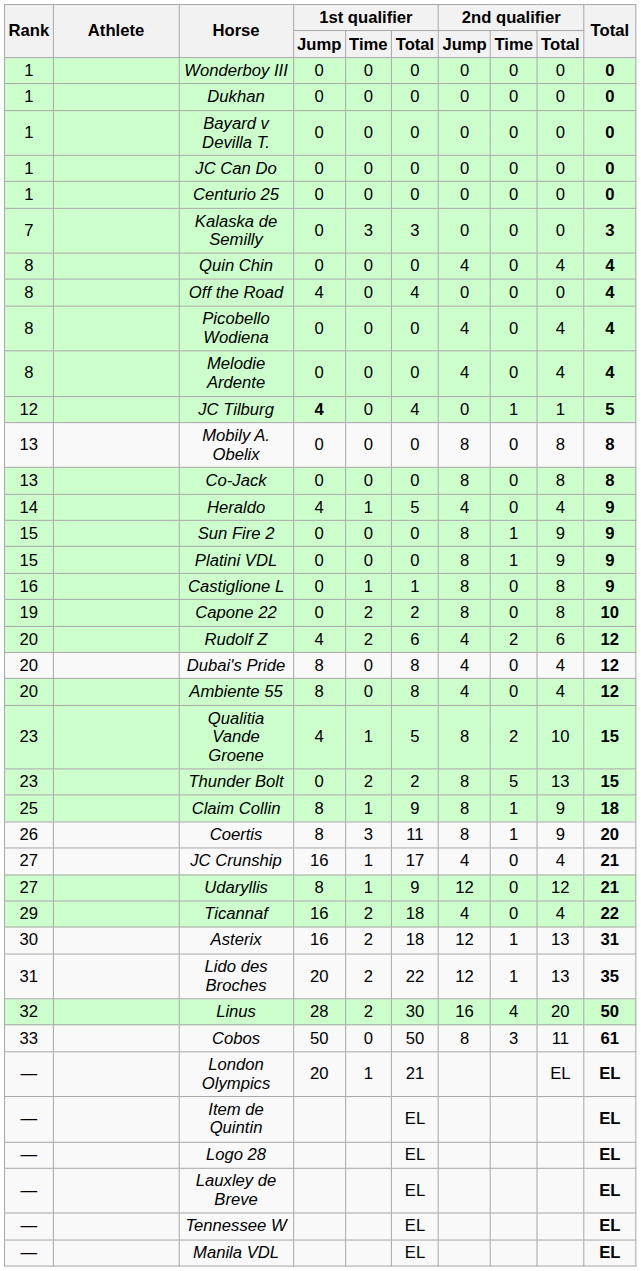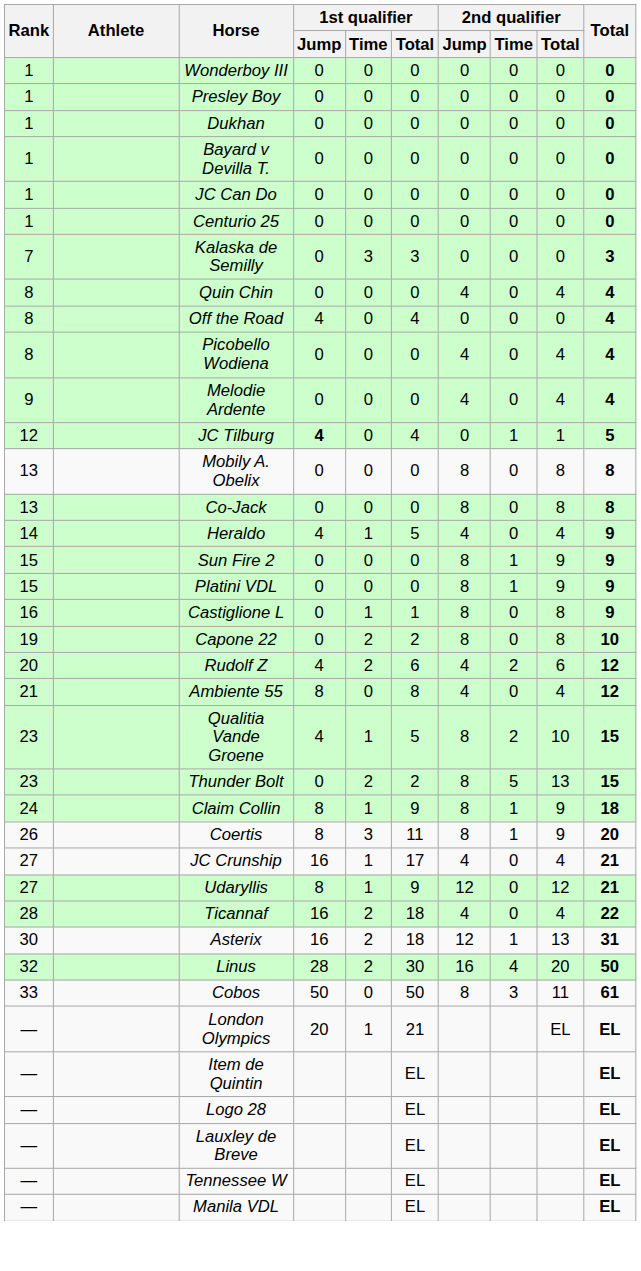 <table class="wikitable" style="text-align:center">
 <tr>
 <th rowspan=2 width=40>Rank</th>
 <th rowspan=2 width=250>Athlete</th>
 <th rowspan=2 width=150>Horse</th>
 <th colspan=3>1st qualifier</th>
 <th colspan=3>2nd qualifier</th>
 <th rowspan=2 width=55>Total</th>
 </tr>
 <tr>
 <th width=35>Jump</th>
 <th width=35>Time</th>
 <th width=40>Total</th>
 <th width=35>Jump</th>
 <th width=35>Time</th>
 <th width=40>Total</th>
 </tr>
 <tr bgcolor="ccffcc">
 <td>1</td>
 <td align=left></td>
 <td><em>Wonderboy III</em></td>
+<td>0</td>
+<td>0</td>
+<td>0</td>
+<td>0</td>
+<td>0</td>
+<td>0</td>
+<td><strong>0</strong></td>
+</tr>
+<tr bgcolor="ccffcc">
+<td>1</td>
+<td align=left></td>
+<td><em>Presley Boy</em></td>
 <td>0</td>
 <td>0</td>
 <td>0</td>
 <td>0</td>
 <td>0</td>
 <td>0</td>
 <td><strong>0</strong></td>
 </tr>
 <tr bgcolor="ccffcc">
 <td>1</td>
 <td align=left></td>
 <td><em>Dukhan</em></td>
 <td>0</td>
 <td>0</td>
 <td>0</td>
 <td>0</td>
 <td>0</td>
 <td>0</td>
 <td><strong>0</strong></td>
 </tr>
 <tr bgcolor="ccffcc">
 <td>1</td>
 <td align=left></td>
 <td><em>Bayard v Devilla T.</em></td>
 <td>0</td>
 <td>0</td>
 <td>0</td>
 <td>0</td>
 <td>0</td>
 <td>0</td>
 <td><strong>0</strong></td>
 </tr>
 <tr bgcolor="ccffcc">
 <td>1</td>
 <td align=left></td>
 <td><em>JC Can Do</em></td>
 <td>0</td>
 <td>0</td>
 <td>0</td>
 <td>0</td>
 <td>0</td>
 <td>0</td>
 <td><strong>0</strong></td>
 </tr>
 <tr bgcolor="ccffcc">
 <td>1</td>
 <td align=left></td>
 <td><em>Centurio 25</em></td>
 <td>0</td>
 <td>0</td>
 <td>0</td>
 <td>0</td>
 <td>0</td>
 <td>0</td>
 <td><strong>0</strong></td>
 </tr>
 <tr bgcolor="ccffcc">
 <td>7</td>
 <td align=left></td>
 <td><em>Kalaska de Semilly</em></td>
 <td>0</td>
 <td>3</td>
 <td>3</td>
 <td>0</td>
 <td>0</td>
 <td>0</td>
 <td><strong>3</strong></td>
 </tr>
 <tr bgcolor="ccffcc">
 <td>8</td>
 <td align=left></td>
 <td><em>Quin Chin</em></td>
 <td>0</td>
 <td>0</td>
 <td>0</td>
 <td>4</td>
 <td>0</td>
 <td>4</td>
 <td><strong>4</strong></td>
 </tr>
 <tr bgcolor="ccffcc">
 <td>8</td>
 <td align=left></td>
 <td><em>Off the Road</em></td>
 <td>4</td>
 <td>0</td>
 <td>4</td>
 <td>0</td>
 <td>0</td>
 <td>0</td>
 <td><strong>4</strong></td>
 </tr>
 <tr bgcolor="ccffcc">
 <td>8</td>
 <td align=left></td>
 <td><em>Picobello Wodiena</em></td>
 <td>0</td>
 <td>0</td>
 <td>0</td>
 <td>4</td>
 <td>0</td>
 <td>4</td>
 <td><strong>4</strong></td>
 </tr>
 <tr bgcolor="ccffcc">
-<td>8</td>
+<td>9</td>
 <td align=left></td>
 <td><em>Melodie Ardente</em></td>
 <td>0</td>
 <td>0</td>
 <td>0</td>
 <td>4</td>
 <td>0</td>
 <td>4</td>
 <td><strong>4</strong></td>
 </tr>
 <tr bgcolor="ccffcc">
 <td>12</td>
 <td align=left></td>
 <td><em>JC Tilburg</em></td>
 <td><strong>4</strong></td>
 <td>0</td>
 <td>4</td>
 <td>0</td>
 <td>1</td>
 <td>1</td>
 <td><strong>5</strong></td>
 </tr>
 <tr>
 <td>13</td>
 <td align=left></td>
 <td><em>Mobily A. Obelix</em></td>
 <td>0</td>
 <td>0</td>
 <td>0</td>
 <td>8</td>
 <td>0</td>
 <td>8</td>
 <td><strong>8</strong></td>
 </tr>
 <tr bgcolor="ccffcc">
 <td>13</td>
 <td align=left></td>
 <td><em>Co-Jack</em></td>
 <td>0</td>
 <td>0</td>
 <td>0</td>
 <td>8</td>
 <td>0</td>
 <td>8</td>
 <td><strong>8</strong></td>
 </tr>
 <tr bgcolor="ccffcc">
 <td>14</td>
 <td align=left></td>
 <td><em>Heraldo</em></td>
 <td>4</td>
 <td>1</td>
 <td>5</td>
 <td>4</td>
 <td>0</td>
 <td>4</td>
 <td><strong>9</strong></td>
 </tr>
 <tr bgcolor="ccffcc">
 <td>15</td>
 <td align=left></td>
 <td><em>Sun Fire 2</em></td>
 <td>0</td>
 <td>0</td>
 <td>0</td>
 <td>8</td>
 <td>1</td>
 <td>9</td>
 <td><strong>9</strong></td>
 </tr>
 <tr bgcolor="ccffcc">
 <td>15</td>
 <td align=left></td>
 <td><em>Platini VDL</em></td>
 <td>0</td>
 <td>0</td>
 <td>0</td>
 <td>8</td>
 <td>1</td>
 <td>9</td>
 <td><strong>9</strong></td>
 </tr>
 <tr bgcolor="ccffcc">
 <td>16</td>
 <td align=left></td>
 <td><em>Castiglione L</em></td>
 <td>0</td>
 <td>1</td>
 <td>1</td>
 <td>8</td>
 <td>0</td>
 <td>8</td>
 <td><strong>9</strong></td>
 </tr>
 <tr bgcolor="ccffcc">
 <td>19</td>
 <td align=left></td>
 <td><em>Capone 22</em></td>
 <td>0</td>
 <td>2</td>
 <td>2</td>
 <td>8</td>
 <td>0</td>
 <td>8</td>
 <td><strong>10</strong></td>
 </tr>
 <tr bgcolor="ccffcc">
 <td>20</td>
 <td align=left></td>
 <td><em>Rudolf Z</em></td>
 <td>4</td>
 <td>2</td>
 <td>6</td>
 <td>4</td>
 <td>2</td>
 <td>6</td>
 <td><strong>12</strong></td>
 </tr>
-<tr>
-<td>20</td>
-<td align=left></td>
-<td><em>Dubai's Pride</em></td>
-<td>8</td>
-<td>0</td>
-<td>8</td>
-<td>4</td>
-<td>0</td>
-<td>4</td>
-<td><strong>12</strong></td>
-</tr>
 <tr bgcolor="ccffcc">
-<td>20</td>
+<td>21</td>
 <td align=left></td>
 <td><em>Ambiente 55</em></td>
 <td>8</td>
 <td>0</td>
 <td>8</td>
 <td>4</td>
 <td>0</td>
 <td>4</td>
 <td><strong>12</strong></td>
 </tr>
 <tr bgcolor="ccffcc">
 <td>23</td>
 <td align=left></td>
 <td><em>Qualitia Vande Groene</em></td>
 <td>4</td>
 <td>1</td>
 <td>5</td>
 <td>8</td>
 <td>2</td>
 <td>10</td>
 <td><strong>15</strong></td>
 </tr>
 <tr bgcolor="ccffcc">
 <td>23</td>
 <td align=left></td>
 <td><em>Thunder Bolt</em></td>
 <td>0</td>
 <td>2</td>
 <td>2</td>
 <td>8</td>
 <td>5</td>
 <td>13</td>
 <td><strong>15</strong></td>
 </tr>
 <tr bgcolor="ccffcc">
-<td>25</td>
+<td>24</td>
 <td align=left></td>
 <td><em>Claim Collin</em></td>
 <td>8</td>
 <td>1</td>
 <td>9</td>
 <td>8</td>
 <td>1</td>
 <td>9</td>
 <td><strong>18</strong></td>
 </tr>
 <tr>
 <td>26</td>
 <td align=left></td>
 <td><em>Coertis</em></td>
 <td>8</td>
 <td>3</td>
 <td>11</td>
 <td>8</td>
 <td>1</td>
 <td>9</td>
 <td><strong>20</strong></td>
 </tr>
 <tr>
 <td>27</td>
 <td align=left></td>
 <td><em>JC Crunship</em></td>
 <td>16</td>
 <td>1</td>
 <td>17</td>
 <td>4</td>
 <td>0</td>
 <td>4</td>
 <td><strong>21</strong></td>
 </tr>
 <tr bgcolor="ccffcc">
 <td>27</td>
 <td align=left></td>
 <td><em>Udaryllis</em></td>
 <td>8</td>
 <td>1</td>
 <td>9</td>
 <td>12</td>
 <td>0</td>
 <td>12</td>
 <td><strong>21</strong></td>
 </tr>
 <tr bgcolor="ccffcc">
-<td>29</td>
+<td>28</td>
 <td align=left></td>
 <td><em>Ticannaf</em></td>
 <td>16</td>
 <td>2</td>
 <td>18</td>
 <td>4</td>
 <td>0</td>
 <td>4</td>
 <td><strong>22</strong></td>
 </tr>
 <tr>
 <td>30</td>
 <td align=left></td>
 <td><em>Asterix</em></td>
 <td>16</td>
 <td>2</td>
 <td>18</td>
 <td>12</td>
 <td>1</td>
 <td>13</td>
 <td><strong>31</strong></td>
-</tr>
-<tr>
-<td>31</td>
-<td align=left></td>
-<td><em>Lido des Broches</em></td>
-<td>20</td>
-<td>2</td>
-<td>22</td>
-<td>12</td>
-<td>1</td>
-<td>13</td>
-<td><strong>35</strong></td>
 </tr>
 <tr bgcolor="ccffcc">
 <td>32</td>
 <td align=left></td>
 <td><em>Linus</em></td>
 <td>28</td>
 <td>2</td>
 <td>30</td>
 <td>16</td>
 <td>4</td>
 <td>20</td>
 <td><strong>50</strong></td>
 </tr>
 <tr>
 <td>33</td>
 <td align=left></td>
 <td><em>Cobos</em></td>
 <td>50</td>
 <td>0</td>
 <td>50</td>
 <td>8</td>
 <td>3</td>
 <td>11</td>
 <td><strong>61</strong></td>
 </tr>
 <tr>
 <td>—</td>
 <td align=left></td>
 <td><em>London Olympics</em></td>
 <td>20</td>
 <td>1</td>
 <td>21</td>
 <td></td>
 <td></td>
 <td>EL</td>
 <td><strong>EL</strong></td>
 </tr>
 <tr>
 <td>—</td>
 <td align=left></td>
 <td><em>Item de Quintin</em></td>
 <td></td>
 <td></td>
 <td>EL</td>
 <td></td>
 <td></td>
 <td></td>
 <td><strong>EL</strong></td>
 </tr>
 <tr>
 <td>—</td>
 <td align=left></td>
 <td><em>Logo 28</em></td>
 <td></td>
 <td></td>
 <td>EL</td>
 <td></td>
 <td></td>
 <td></td>
 <td><strong>EL</strong></td>
 </tr>
 <tr>
 <td>—</td>
 <td align=left></td>
 <td><em>Lauxley de Breve</em></td>
 <td></td>
 <td></td>
 <td>EL</td>
 <td></td>
 <td></td>
 <td></td>
 <td><strong>EL</strong></td>
 </tr>
 <tr>
 <td>—</td>
 <td align=left></td>
 <td><em>Tennessee W</em></td>
 <td></td>
 <td></td>
 <td>EL</td>
 <td></td>
 <td></td>
 <td></td>
 <td><strong>EL</strong></td>
 </tr>
 <tr>
 <td>—</td>
 <td align=left></td>
 <td><em>Manila VDL</em></td>
 <td></td>
 <td></td>
 <td>EL</td>
 <td></td>
 <td></td>
 <td></td>
 <td><strong>EL</strong></td>
 </tr>
 </table>
